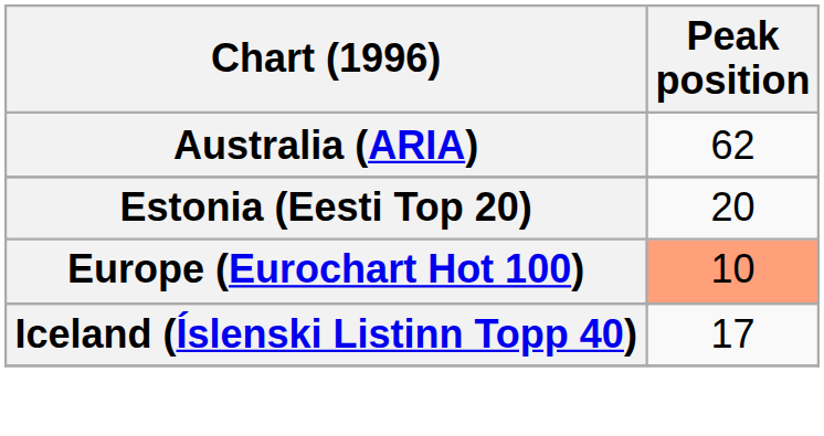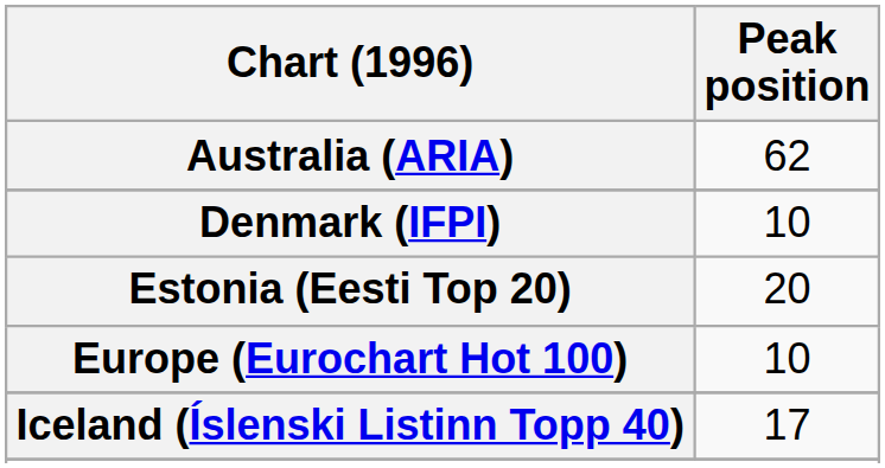 <table class="wikitable sortable plainrowheaders" style="text-align:center">
 <tr>
 <th scope="col">Chart (1996)</th>
 <th scope="col">Peak<br>position</th>
 </tr>
 <tr>
 <th scope="row">Australia (<a href='#'>ARIA</a>)</th>
 <td>62</td>
 </tr>
 <tr>
 </tr>
 <tr>
 </tr>
 <tr>
+<th scope="row">Denmark (<a href='#'>IFPI</a>)</th>
+<td>10</td>
+</tr>
+<tr>
 <th scope="row">Estonia (Eesti Top 20)</th>
 <td align="center">20</td>
 </tr>
 <tr>
 <th scope="row">Europe (<a href='#'>Eurochart Hot 100</a>)</th>
-<td style="background: lightsalmon;">10</td>
+<td>10</td>
 </tr>
 <tr>
 </tr>
 <tr>
 </tr>
 <tr>
 <th scope="row">Iceland (<a href='#'>Íslenski Listinn Topp 40</a>)</th>
 <td>17</td>
 </tr>
 <tr>
 </tr>
 <tr>
 </tr>
 <tr>
 </tr>
 <tr>
 </tr>
 <tr>
 </tr>
 <tr>
 </tr>
 <tr>
 </tr>
 <tr>
 </tr>
 </table>
